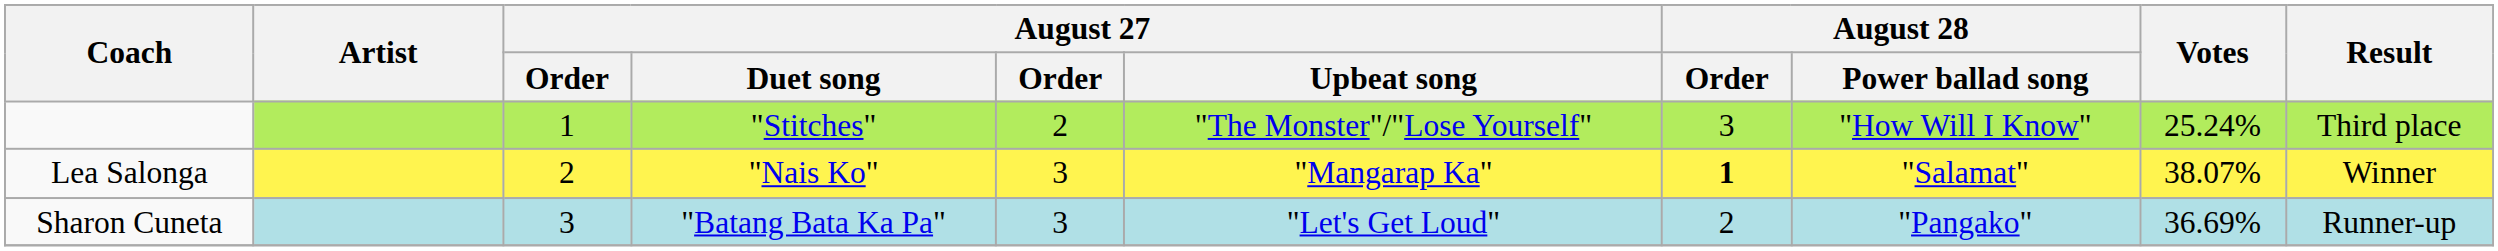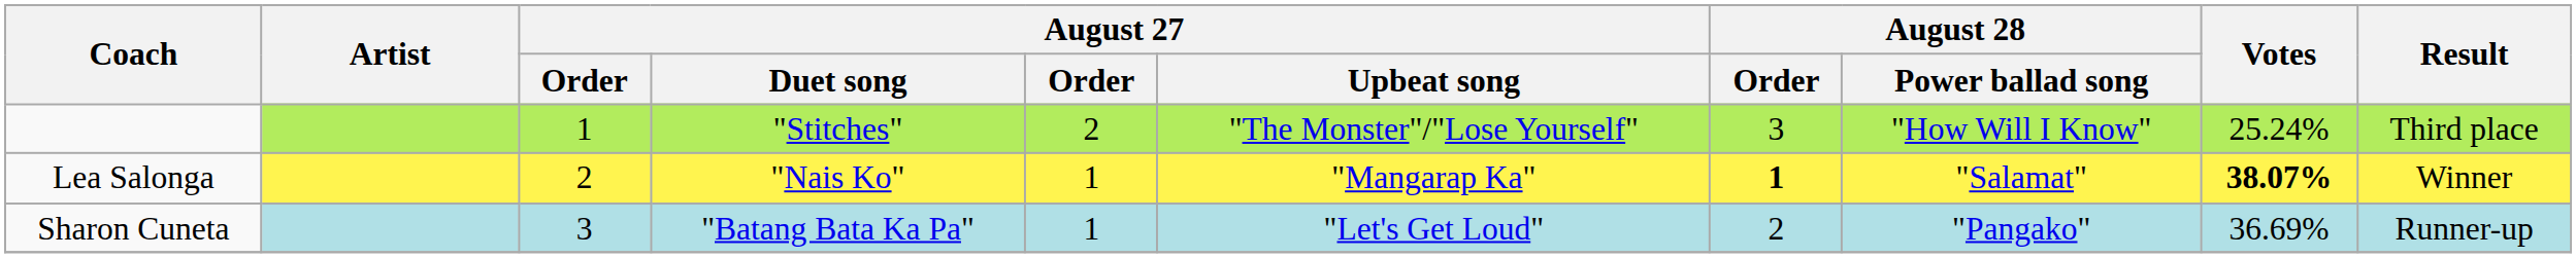 <table class="wikitable" style="text-align:center; line-height:17px; font-size:100%; width:100%; white-space:nowrap;">
 <tr>
 <th width="10%" rowspan="2">Coach</th>
 <th width="10%" rowspan="2">Artist</th>
 <th colspan="4">August 27</th>
 <th colspan="2">August 28</th>
 <th rowspan="2">Votes</th>
 <th rowspan="2">Result</th>
 </tr>
 <tr>
 <th>Order</th>
 <th>Duet song</th>
 <th>Order</th>
 <th>Upbeat song</th>
 <th>Order</th>
 <th>Power ballad song</th>
 </tr>
 <tr>
 <td></td>
 <td style="background:#B2EC5D;"></td>
 <td style="background:#B2EC5D;">1</td>
 <td style="background:#B2EC5D;">"<a href='#'>Stitches</a>"</td>
 <td style="background:#B2EC5D;">2</td>
 <td style="background:#B2EC5D;">"<a href='#'>The Monster</a>"/"<a href='#'>Lose Yourself</a>"</td>
 <td style="background:#B2EC5D;">3</td>
 <td style="background:#B2EC5D;">"<a href='#'>How Will I Know</a>"</td>
 <td style="background:#B2EC5D;">25.24%</td>
 <td style="background:#B2EC5D;">Third place</td>
 </tr>
 <tr>
 <td>Lea Salonga</td>
 <td style="background:#FFF44F;"></td>
 <td style="background:#FFF44F;">2</td>
 <td style="background:#FFF44F;">"<a href='#'>Nais Ko</a>"</td>
-<td style="background:#FFF44F;">3</td>
+<td style="background:#FFF44F;">1</td>
 <td style="background:#FFF44F;">"<a href='#'>Mangarap Ka</a>"</td>
 <td style="background:#FFF44F;"><strong>1</strong></td>
 <td style="background:#FFF44F;">"<a href='#'>Salamat</a>"</td>
-<td style="background:#FFF44F;">38.07%</td>
+<td style="background:#FFF44F;"><strong>38.07%</strong></td>
 <td style="background:#FFF44F;">Winner</td>
 </tr>
 <tr>
 <td>Sharon Cuneta</td>
 <td style="background:#B0E0E6;"></td>
 <td style="background:#B0E0E6;">3</td>
 <td style="background:#B0E0E6;">"<a href='#'>Batang Bata Ka Pa</a>"</td>
-<td style="background:#B0E0E6;">3</td>
+<td style="background:#B0E0E6;">1</td>
 <td style="background:#B0E0E6;">"<a href='#'>Let's Get Loud</a>"</td>
 <td style="background:#B0E0E6;">2</td>
 <td style="background:#B0E0E6;">"<a href='#'>Pangako</a>"</td>
 <td style="background:#B0E0E6;">36.69%</td>
 <td style="background:#B0E0E6;">Runner-up</td>
 </tr>
 <tr>
 </tr>
 </table>
